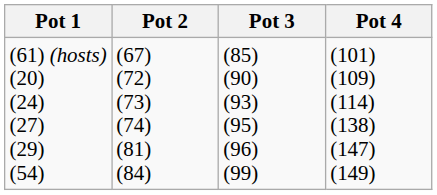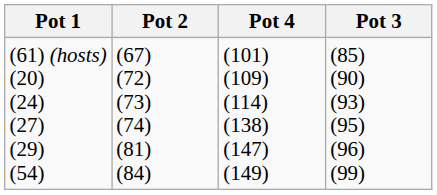 <table class="wikitable">
 <tr>
 <th width=25%>Pot 1</th>
 <th width=25%>Pot 2</th>
+<th width=25%>Pot 4</th>
 <th width=25%>Pot 3</th>
-<th width=25%>Pot 4</th>
 </tr>
 <tr>
 <td> (61) <em>(hosts)</em><br> (20)<br> (24)<br> (27)<br> (29)<br> (54)</td>
 <td> (67)<br> (72)<br> (73)<br> (74)<br> (81)<br> (84)</td>
+<td> (101)<br> (109)<br> (114)<br> (138)<br> (147)<br> (149)</td>
 <td> (85)<br> (90)<br> (93)<br> (95)<br> (96)<br> (99)</td>
-<td> (101)<br> (109)<br> (114)<br> (138)<br> (147)<br> (149)</td>
 </tr>
 </table>
